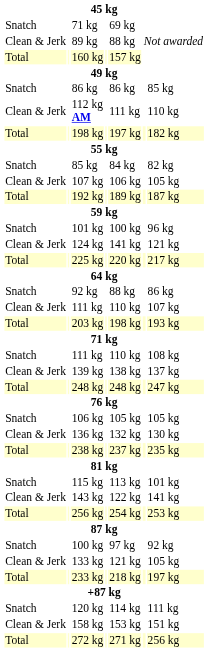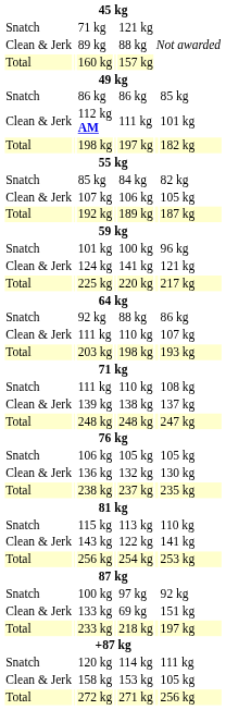 <table>
 <tr>
 <th colspan=7>45 kg</th>
 </tr>
 <tr>
 <td>Snatch</td>
 <td></td>
 <td>71 kg</td>
 <td></td>
-<td>69 kg</td>
+<td>121 kg</td>
 <td rowspan=3 colspan=2 align=center><em>Not awarded</em></td>
 </tr>
 <tr>
 <td>Clean & Jerk</td>
 <td></td>
 <td>89 kg</td>
 <td></td>
 <td>88 kg</td>
 </tr>
 <tr bgcolor=ffffcc>
 <td>Total</td>
 <td></td>
 <td>160 kg</td>
 <td></td>
 <td>157 kg</td>
 </tr>
 <tr>
 <th colspan=7>49 kg</th>
 </tr>
 <tr>
 <td>Snatch</td>
 <td></td>
 <td>86 kg</td>
 <td></td>
 <td>86 kg</td>
 <td></td>
 <td>85 kg</td>
 </tr>
 <tr>
 <td>Clean & Jerk</td>
 <td></td>
 <td>112 kg<br><strong><a href='#'>AM</a></strong></td>
 <td></td>
 <td>111 kg</td>
 <td></td>
-<td>110 kg</td>
+<td>101 kg</td>
 </tr>
 <tr bgcolor=ffffcc>
 <td>Total</td>
 <td></td>
 <td>198 kg</td>
 <td></td>
 <td>197 kg</td>
 <td></td>
 <td>182 kg</td>
 </tr>
 <tr>
 <th colspan=7>55 kg</th>
 </tr>
 <tr>
 <td>Snatch</td>
 <td></td>
 <td>85 kg</td>
 <td></td>
 <td>84 kg</td>
 <td></td>
 <td>82 kg</td>
 </tr>
 <tr>
 <td>Clean & Jerk</td>
 <td></td>
 <td>107 kg</td>
 <td></td>
 <td>106 kg</td>
 <td></td>
 <td>105 kg</td>
 </tr>
 <tr bgcolor=ffffcc>
 <td>Total</td>
 <td></td>
 <td>192 kg</td>
 <td></td>
 <td>189 kg</td>
 <td></td>
 <td>187 kg</td>
 </tr>
 <tr>
 <th colspan=7>59 kg</th>
 </tr>
 <tr>
 <td>Snatch</td>
 <td></td>
 <td>101 kg</td>
 <td></td>
 <td>100 kg</td>
 <td></td>
 <td>96 kg</td>
 </tr>
 <tr>
 <td>Clean & Jerk</td>
 <td></td>
 <td>124 kg</td>
 <td></td>
 <td>141 kg</td>
 <td></td>
 <td>121 kg</td>
 </tr>
 <tr bgcolor=ffffcc>
 <td>Total</td>
 <td></td>
 <td>225 kg</td>
 <td></td>
 <td>220 kg</td>
 <td></td>
 <td>217 kg</td>
 </tr>
 <tr>
 <th colspan=7>64 kg</th>
 </tr>
 <tr>
 <td>Snatch</td>
 <td></td>
 <td>92 kg</td>
 <td></td>
 <td>88 kg</td>
 <td></td>
 <td>86 kg</td>
 </tr>
 <tr>
 <td>Clean & Jerk</td>
 <td></td>
 <td>111 kg</td>
 <td></td>
 <td>110 kg</td>
 <td></td>
 <td>107 kg</td>
 </tr>
 <tr bgcolor=ffffcc>
 <td>Total</td>
 <td></td>
 <td>203 kg</td>
 <td></td>
 <td>198 kg</td>
 <td></td>
 <td>193 kg</td>
 </tr>
 <tr>
 <th colspan=7>71 kg</th>
 </tr>
 <tr>
 <td>Snatch</td>
 <td></td>
 <td>111 kg</td>
 <td></td>
 <td>110 kg</td>
 <td></td>
 <td>108 kg</td>
 </tr>
 <tr>
 <td>Clean & Jerk</td>
 <td></td>
 <td>139 kg</td>
 <td></td>
 <td>138 kg</td>
 <td></td>
 <td>137 kg</td>
 </tr>
 <tr bgcolor=ffffcc>
 <td>Total</td>
 <td></td>
 <td>248 kg</td>
 <td></td>
 <td>248 kg</td>
 <td></td>
 <td>247 kg</td>
 </tr>
 <tr>
 <th colspan=7>76 kg</th>
 </tr>
 <tr>
 <td>Snatch</td>
 <td></td>
 <td>106 kg</td>
 <td></td>
 <td>105 kg</td>
 <td></td>
 <td>105 kg</td>
 </tr>
 <tr>
 <td>Clean & Jerk</td>
 <td></td>
 <td>136 kg</td>
 <td></td>
 <td>132 kg</td>
 <td></td>
 <td>130 kg</td>
 </tr>
 <tr bgcolor=ffffcc>
 <td>Total</td>
 <td></td>
 <td>238 kg</td>
 <td></td>
 <td>237 kg</td>
 <td></td>
 <td>235 kg</td>
 </tr>
 <tr>
 <th colspan=7>81 kg</th>
 </tr>
 <tr>
 <td>Snatch</td>
 <td></td>
 <td>115 kg</td>
 <td></td>
 <td>113 kg</td>
 <td></td>
-<td>101 kg</td>
+<td>110 kg</td>
 </tr>
 <tr>
 <td>Clean & Jerk</td>
 <td></td>
 <td>143 kg</td>
 <td></td>
 <td>122 kg</td>
 <td></td>
 <td>141 kg</td>
 </tr>
 <tr bgcolor=ffffcc>
 <td>Total</td>
 <td></td>
 <td>256 kg</td>
 <td></td>
 <td>254 kg</td>
 <td></td>
 <td>253 kg</td>
 </tr>
 <tr>
 <th colspan=7>87 kg</th>
 </tr>
 <tr>
 <td>Snatch</td>
 <td></td>
 <td>100 kg</td>
 <td></td>
 <td>97 kg</td>
 <td></td>
 <td>92 kg</td>
 </tr>
 <tr>
 <td>Clean & Jerk</td>
 <td></td>
 <td>133 kg</td>
 <td></td>
-<td>121 kg</td>
+<td>69 kg</td>
 <td></td>
-<td>105 kg</td>
+<td>151 kg</td>
 </tr>
 <tr bgcolor=ffffcc>
 <td>Total</td>
 <td></td>
 <td>233 kg</td>
 <td></td>
 <td>218 kg</td>
 <td></td>
 <td>197 kg</td>
 </tr>
 <tr>
 <th colspan=7>+87 kg</th>
 </tr>
 <tr>
 <td>Snatch</td>
 <td></td>
 <td>120 kg</td>
 <td></td>
 <td>114 kg</td>
 <td></td>
 <td>111 kg</td>
 </tr>
 <tr>
 <td>Clean & Jerk</td>
 <td></td>
 <td>158 kg</td>
 <td></td>
 <td>153 kg</td>
 <td></td>
-<td>151 kg</td>
+<td>105 kg</td>
 </tr>
 <tr bgcolor=ffffcc>
 <td>Total</td>
 <td></td>
 <td>272 kg</td>
 <td></td>
 <td>271 kg</td>
 <td></td>
 <td>256 kg</td>
 </tr>
 </table>
